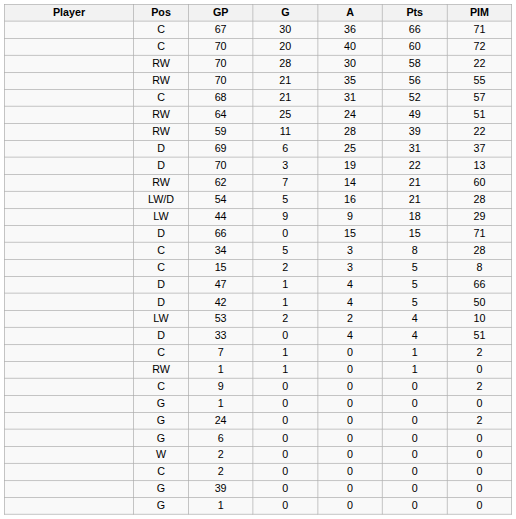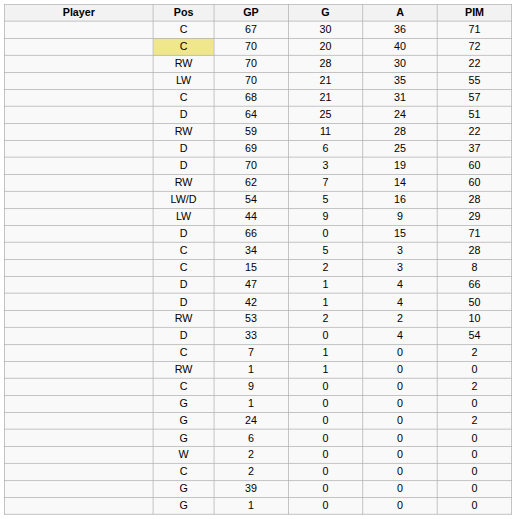 <table class="wikitable sortable" width="60%">
 <tr ALIGN="center">
 <th bgcolor="#DDDDFF" width="10%">Player</th>
 <th bgcolor="#DDDDFF" width="3%" title="Position">Pos</th>
 <th bgcolor="#DDDDFF" width="5%" title="Games played">GP</th>
 <th bgcolor="#DDDDFF" width="5%" title="Goals">G</th>
 <th bgcolor="#DDDDFF" width="5%" title="Assists">A</th>
-<th bgcolor="#DDDDFF" width="5%" title="Points">Pts</th>
 <th bgcolor="#DDDDFF" width="5%" title="Penalties in Minutes">PIM</th>
 </tr>
 <tr align="center">
 <td align="right"></td>
 <td>C</td>
 <td>67</td>
 <td>30</td>
 <td>36</td>
-<td>66</td>
 <td>71</td>
 </tr>
 <tr align="center">
 <td align="right"></td>
-<td>C</td>
+<td style="background: khaki;">C</td>
 <td>70</td>
 <td>20</td>
 <td>40</td>
-<td>60</td>
 <td>72</td>
 </tr>
 <tr align="center">
 <td align="right"></td>
 <td>RW</td>
 <td>70</td>
 <td>28</td>
 <td>30</td>
-<td>58</td>
 <td>22</td>
 </tr>
 <tr align="center">
 <td align="right"></td>
-<td>RW</td>
+<td>LW</td>
 <td>70</td>
 <td>21</td>
 <td>35</td>
-<td>56</td>
 <td>55</td>
 </tr>
 <tr align="center">
 <td align="right"></td>
 <td>C</td>
 <td>68</td>
 <td>21</td>
 <td>31</td>
-<td>52</td>
 <td>57</td>
 </tr>
 <tr align="center">
 <td align="right"></td>
-<td>RW</td>
+<td>D</td>
 <td>64</td>
 <td>25</td>
 <td>24</td>
-<td>49</td>
 <td>51</td>
 </tr>
 <tr align="center">
 <td align="right"></td>
 <td>RW</td>
 <td>59</td>
 <td>11</td>
 <td>28</td>
-<td>39</td>
 <td>22</td>
 </tr>
 <tr align="center">
 <td align="right"></td>
 <td>D</td>
 <td>69</td>
 <td>6</td>
 <td>25</td>
-<td>31</td>
 <td>37</td>
 </tr>
 <tr align="center">
 <td align="right"></td>
 <td>D</td>
 <td>70</td>
 <td>3</td>
 <td>19</td>
-<td>22</td>
-<td>13</td>
+<td>60</td>
 </tr>
 <tr align="center">
 <td align="right"></td>
 <td>RW</td>
 <td>62</td>
 <td>7</td>
 <td>14</td>
-<td>21</td>
 <td>60</td>
 </tr>
 <tr align="center">
 <td align="right"></td>
 <td>LW/D</td>
 <td>54</td>
 <td>5</td>
 <td>16</td>
-<td>21</td>
 <td>28</td>
 </tr>
 <tr align="center">
 <td align="right"></td>
 <td>LW</td>
 <td>44</td>
 <td>9</td>
 <td>9</td>
-<td>18</td>
 <td>29</td>
 </tr>
 <tr align="center">
 <td align="right"></td>
 <td>D</td>
 <td>66</td>
 <td>0</td>
-<td>15</td>
 <td>15</td>
 <td>71</td>
 </tr>
 <tr align="center">
 <td align="right"></td>
 <td>C</td>
 <td>34</td>
 <td>5</td>
 <td>3</td>
-<td>8</td>
 <td>28</td>
 </tr>
 <tr align="center">
 <td align="right"></td>
 <td>C</td>
 <td>15</td>
 <td>2</td>
 <td>3</td>
-<td>5</td>
 <td>8</td>
 </tr>
 <tr align="center">
 <td align="right"></td>
 <td>D</td>
 <td>47</td>
 <td>1</td>
 <td>4</td>
-<td>5</td>
 <td>66</td>
 </tr>
 <tr align="center">
 <td align="right"></td>
 <td>D</td>
 <td>42</td>
 <td>1</td>
 <td>4</td>
-<td>5</td>
 <td>50</td>
 </tr>
 <tr align="center">
 <td align="right"></td>
-<td>LW</td>
+<td>RW</td>
 <td>53</td>
 <td>2</td>
 <td>2</td>
-<td>4</td>
 <td>10</td>
 </tr>
 <tr align="center">
 <td align="right"></td>
 <td>D</td>
 <td>33</td>
 <td>0</td>
 <td>4</td>
-<td>4</td>
-<td>51</td>
+<td>54</td>
 </tr>
 <tr align="center">
 <td align="right"></td>
 <td>C</td>
 <td>7</td>
 <td>1</td>
 <td>0</td>
-<td>1</td>
 <td>2</td>
 </tr>
 <tr align="center">
 <td align="right"></td>
 <td>RW</td>
 <td>1</td>
 <td>1</td>
 <td>0</td>
-<td>1</td>
 <td>0</td>
 </tr>
 <tr align="center">
 <td align="right"></td>
 <td>C</td>
 <td>9</td>
-<td>0</td>
 <td>0</td>
 <td>0</td>
 <td>2</td>
 </tr>
 <tr align="center">
 <td align="right"></td>
 <td>G</td>
 <td>1</td>
 <td>0</td>
 <td>0</td>
 <td>0</td>
-<td>0</td>
 </tr>
 <tr align="center">
 <td align="right"></td>
 <td>G</td>
 <td>24</td>
-<td>0</td>
 <td>0</td>
 <td>0</td>
 <td>2</td>
 </tr>
 <tr align="center">
 <td align="right"></td>
 <td>G</td>
 <td>6</td>
 <td>0</td>
 <td>0</td>
 <td>0</td>
-<td>0</td>
 </tr>
 <tr align="center">
 <td align="right"></td>
 <td>W</td>
 <td>2</td>
-<td>0</td>
 <td>0</td>
 <td>0</td>
 <td>0</td>
 </tr>
 <tr align="center">
 <td align="right"></td>
 <td>C</td>
 <td>2</td>
 <td>0</td>
 <td>0</td>
 <td>0</td>
-<td>0</td>
 </tr>
 <tr align="center">
 <td align="right"></td>
 <td>G</td>
 <td>39</td>
-<td>0</td>
 <td>0</td>
 <td>0</td>
 <td>0</td>
 </tr>
 <tr align="center">
 <td align="right"></td>
 <td>G</td>
 <td>1</td>
 <td>0</td>
 <td>0</td>
 <td>0</td>
-<td>0</td>
 </tr>
 </table>
